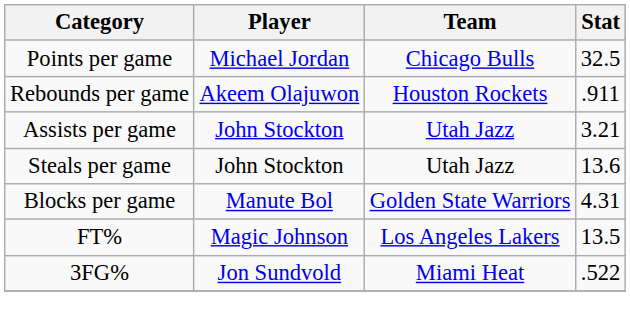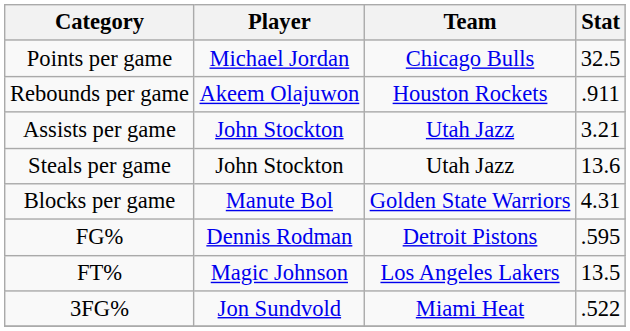 <table class="wikitable" style="text-align:center">
 <tr>
 <th>Category</th>
 <th>Player</th>
 <th>Team</th>
 <th>Stat</th>
 </tr>
 <tr>
 <td>Points per game</td>
 <td><a href='#'>Michael Jordan</a></td>
 <td><a href='#'>Chicago Bulls</a></td>
 <td>32.5</td>
 </tr>
 <tr>
 <td>Rebounds per game</td>
 <td><a href='#'>Akeem Olajuwon</a></td>
 <td><a href='#'>Houston Rockets</a></td>
 <td>.911</td>
 </tr>
 <tr>
 <td>Assists per game</td>
 <td><a href='#'>John Stockton</a></td>
 <td><a href='#'>Utah Jazz</a></td>
 <td>3.21</td>
 </tr>
 <tr>
 <td>Steals per game</td>
 <td>John Stockton</td>
 <td>Utah Jazz</td>
 <td>13.6</td>
 </tr>
 <tr>
 <td>Blocks per game</td>
 <td><a href='#'>Manute Bol</a></td>
 <td><a href='#'>Golden State Warriors</a></td>
 <td>4.31</td>
 </tr>
 <tr>
+<td>FG%</td>
+<td><a href='#'>Dennis Rodman</a></td>
+<td><a href='#'>Detroit Pistons</a></td>
+<td>.595</td>
+</tr>
+<tr>
 <td>FT%</td>
 <td><a href='#'>Magic Johnson</a></td>
 <td><a href='#'>Los Angeles Lakers</a></td>
 <td>13.5</td>
 </tr>
 <tr>
 <td>3FG%</td>
 <td><a href='#'>Jon Sundvold</a></td>
 <td><a href='#'>Miami Heat</a></td>
 <td>.522</td>
 </tr>
 <tr>
 </tr>
 </table>
